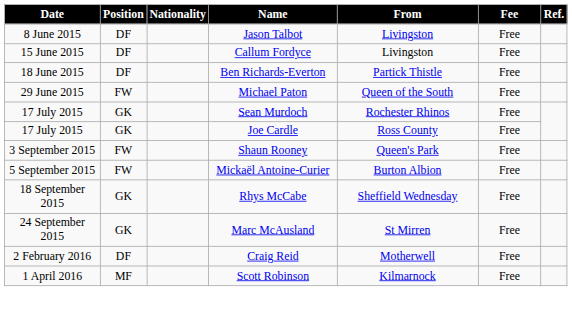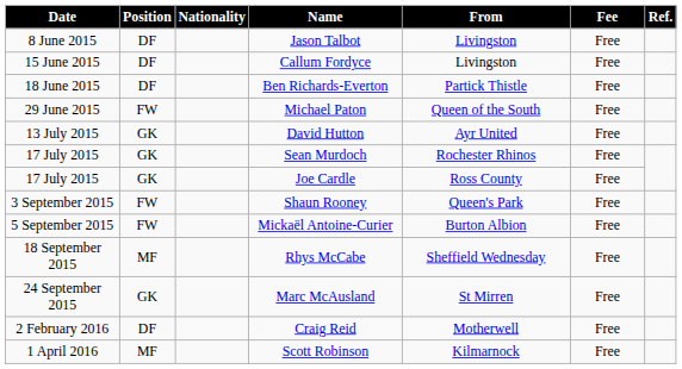 <table class="wikitable"  style="text-align:center; font-size:90%; ">
 <tr>
 <th style="background:#000000; color:#FFFFFF; width:110px;">Date</th>
 <th style="background:#000000; color:#FFFFFF; width:50px;">Position</th>
 <th style="background:#000000; color:#FFFFFF; width:50px;">Nationality</th>
 <th style="background:#000000; color:#FFFFFF; width:150px;">Name</th>
 <th style="background:#000000; color:#FFFFFF; width:165px;">From</th>
 <th style="background:#000000; color:#FFFFFF; width:70px;">Fee</th>
 <th style="background:#000000; color:#FFFFFF; width:25px;">Ref.</th>
 </tr>
 <tr>
 <td>8 June 2015</td>
 <td>DF</td>
 <td></td>
 <td><a href='#'>Jason Talbot</a></td>
 <td><a href='#'>Livingston</a></td>
 <td>Free</td>
 <td></td>
 </tr>
 <tr>
 <td>15 June 2015</td>
 <td>DF</td>
 <td></td>
 <td><a href='#'>Callum Fordyce</a></td>
 <td>Livingston</td>
 <td>Free</td>
 <td></td>
 </tr>
 <tr>
 <td>18 June 2015</td>
 <td>DF</td>
 <td></td>
 <td><a href='#'>Ben Richards-Everton</a></td>
 <td><a href='#'>Partick Thistle</a></td>
 <td>Free</td>
 <td></td>
 </tr>
 <tr>
 <td>29 June 2015</td>
 <td>FW</td>
 <td></td>
 <td><a href='#'>Michael Paton</a></td>
 <td><a href='#'>Queen of the South</a></td>
 <td>Free</td>
 <td></td>
 </tr>
 <tr>
+<td>13 July 2015</td>
+<td>GK</td>
+<td></td>
+<td><a href='#'>David Hutton</a></td>
+<td><a href='#'>Ayr United</a></td>
+<td>Free</td>
+<td></td>
+</tr>
+<tr>
 <td>17 July 2015</td>
 <td>GK</td>
 <td></td>
 <td><a href='#'>Sean Murdoch</a></td>
 <td> <a href='#'>Rochester Rhinos</a></td>
 <td>Free</td>
 <td rowspan="2" valign="center"></td>
 </tr>
 <tr>
 <td>17 July 2015</td>
 <td>GK</td>
 <td></td>
 <td><a href='#'>Joe Cardle</a></td>
 <td><a href='#'>Ross County</a></td>
 <td>Free</td>
 </tr>
 <tr>
 <td>3 September 2015</td>
 <td>FW</td>
 <td></td>
 <td><a href='#'>Shaun Rooney</a></td>
 <td><a href='#'>Queen's Park</a></td>
 <td>Free</td>
 <td></td>
 </tr>
 <tr>
 <td>5 September 2015</td>
 <td>FW</td>
 <td></td>
 <td><a href='#'>Mickaël Antoine-Curier</a></td>
 <td> <a href='#'>Burton Albion</a></td>
 <td>Free</td>
 <td></td>
 </tr>
 <tr>
 <td>18 September 2015</td>
-<td>GK</td>
+<td>MF</td>
 <td></td>
 <td><a href='#'>Rhys McCabe</a></td>
 <td> <a href='#'>Sheffield Wednesday</a></td>
 <td>Free</td>
 <td></td>
 </tr>
 <tr>
 <td>24 September 2015</td>
 <td>GK</td>
 <td></td>
 <td><a href='#'>Marc McAusland</a></td>
 <td><a href='#'>St Mirren</a></td>
 <td>Free</td>
 <td></td>
 </tr>
 <tr>
 <td>2 February 2016</td>
 <td>DF</td>
 <td></td>
 <td><a href='#'>Craig Reid</a></td>
 <td><a href='#'>Motherwell</a></td>
 <td>Free</td>
 <td></td>
 </tr>
 <tr>
 <td>1 April 2016</td>
 <td>MF</td>
 <td></td>
 <td><a href='#'>Scott Robinson</a></td>
 <td><a href='#'>Kilmarnock</a></td>
 <td>Free</td>
 <td></td>
 </tr>
 </table>
